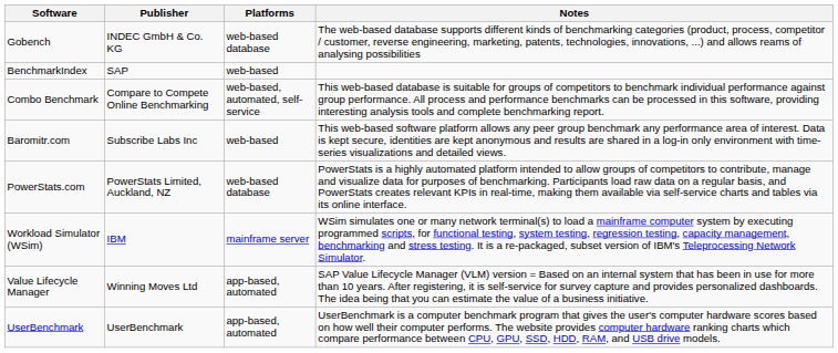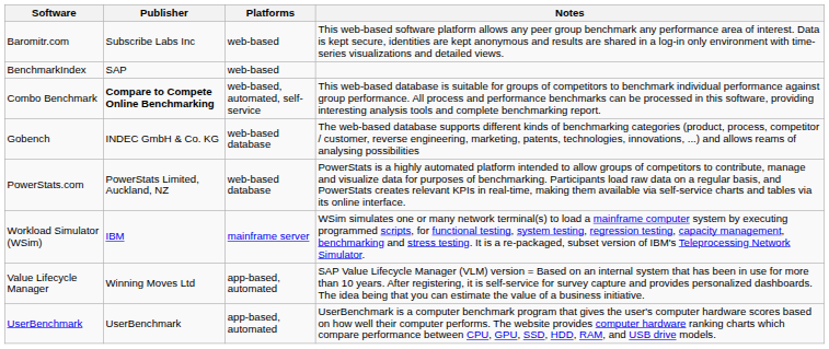 <table class="wikitable sortable">
 <tr>
 <th>Software</th>
 <th>Publisher</th>
 <th>Platforms</th>
 <th>Notes</th>
 </tr>
 <tr>
-<td>Gobench</td>
-<td>INDEC GmbH & Co. KG</td>
-<td>web-based database</td>
-<td>The web-based database supports different kinds of benchmarking categories (product, process, competitor / customer, reverse engineering, marketing, patents, technologies, innovations, ...) and allows reams of analysing possibilities </td>
+<td>Baromitr.com</td>
+<td>Subscribe Labs Inc</td>
+<td>web-based</td>
+<td>This web-based software platform allows any peer group benchmark any performance area of interest. Data is kept secure, identities are kept anonymous and results are shared in a log-in only environment with time-series visualizations and detailed views.</td>
 </tr>
 <tr>
 <td>BenchmarkIndex</td>
 <td>SAP</td>
 <td>web-based</td>
 <td></td>
 </tr>
 <tr>
 <td>Combo Benchmark</td>
-<td>Compare to Compete Online Benchmarking</td>
+<td><strong>Compare to Compete Online Benchmarking</strong></td>
 <td>web-based, automated, self-service</td>
 <td>This web-based database is suitable for groups of competitors to benchmark individual performance against group performance. All process and performance benchmarks can be processed in this software, providing interesting analysis tools and complete benchmarking report.</td>
 </tr>
 <tr>
-<td>Baromitr.com</td>
-<td>Subscribe Labs Inc</td>
-<td>web-based</td>
-<td>This web-based software platform allows any peer group benchmark any performance area of interest. Data is kept secure, identities are kept anonymous and results are shared in a log-in only environment with time-series visualizations and detailed views.</td>
+<td>Gobench</td>
+<td>INDEC GmbH & Co. KG</td>
+<td>web-based database</td>
+<td>The web-based database supports different kinds of benchmarking categories (product, process, competitor / customer, reverse engineering, marketing, patents, technologies, innovations, ...) and allows reams of analysing possibilities </td>
 </tr>
 <tr>
 <td>PowerStats.com</td>
 <td>PowerStats Limited, Auckland, NZ</td>
 <td>web-based database</td>
 <td>PowerStats is a highly automated platform intended to allow groups of competitors to contribute, manage and visualize data for purposes of benchmarking. Participants load raw data on a regular basis, and PowerStats creates relevant KPIs in real-time, making them available via self-service charts and tables via its online interface.</td>
 </tr>
 <tr>
 <td>Workload Simulator (WSim)</td>
 <td><a href='#'>IBM</a></td>
 <td><a href='#'>mainframe server</a></td>
 <td>WSim simulates one or many network terminal(s) to load a <a href='#'>mainframe computer</a> system by executing programmed <a href='#'>scripts</a>, for <a href='#'>functional testing</a>, <a href='#'>system testing</a>, <a href='#'>regression testing</a>, <a href='#'>capacity management</a>, <a href='#'>benchmarking</a> and <a href='#'>stress testing</a>. It is a re-packaged, subset version of IBM's <a href='#'>Teleprocessing Network Simulator</a>.</td>
 </tr>
 <tr>
 <td>Value Lifecycle Manager</td>
 <td>Winning Moves Ltd</td>
 <td>app-based, automated</td>
 <td>SAP Value Lifecycle Manager (VLM) version = Based on an internal system that has been in use for more than 10 years. After registering, it is self-service for survey capture and provides personalized dashboards.  The idea being that you can estimate the value of a business initiative.</td>
 </tr>
 <tr>
 <td><a href='#'>UserBenchmark</a></td>
 <td>UserBenchmark</td>
 <td>app-based, automated</td>
 <td>UserBenchmark is a computer benchmark program that gives the user's computer hardware scores based on how well their computer performs. The website provides <a href='#'>computer hardware</a> ranking charts which compare performance between <a href='#'>CPU</a>, <a href='#'>GPU</a>, <a href='#'>SSD</a>, <a href='#'>HDD</a>, <a href='#'>RAM</a>, and <a href='#'>USB drive</a> models.</td>
 </tr>
 </table>
